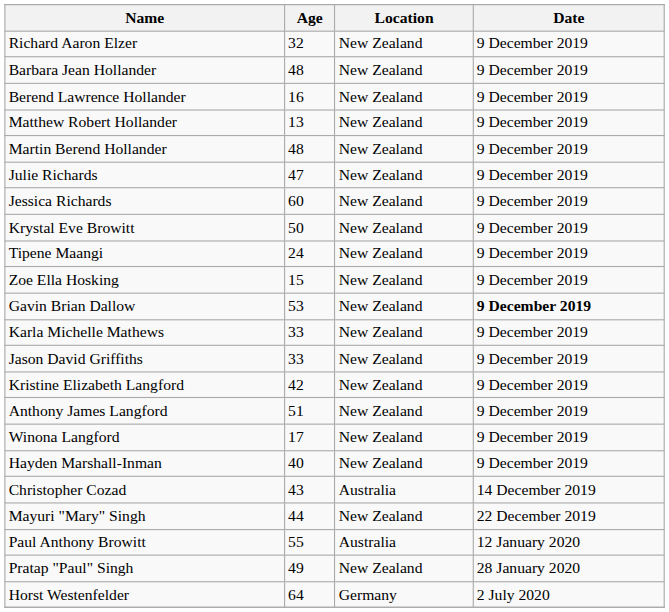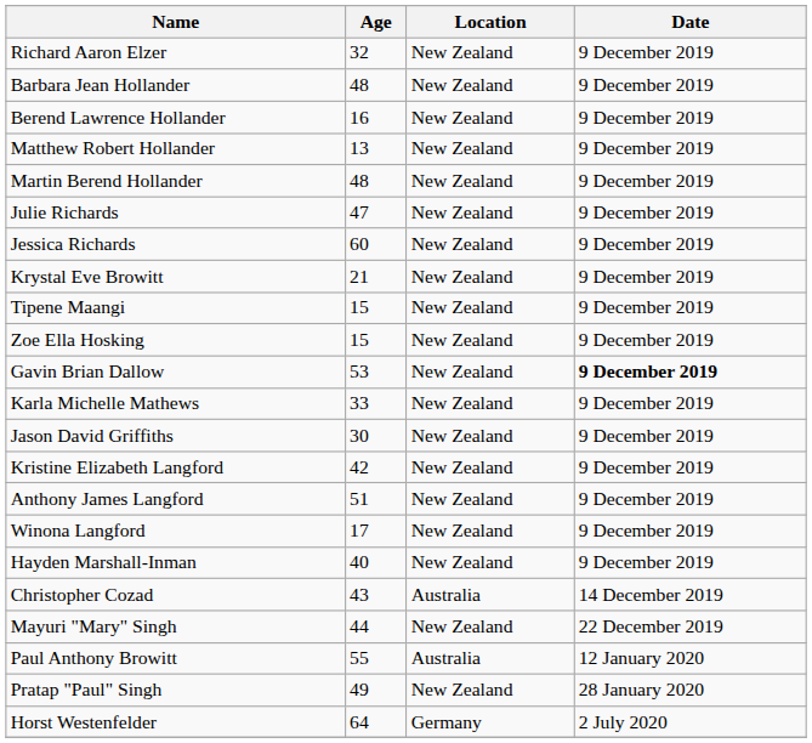 <table class="wikitable sortable floatright" style="font-size:88%; margin:0 0 1.5em 1.5em; width:30%">
 <tr bgcolor="#efefef">
 </tr>
 <tr bgcolor="#efefef">
 <th>Name</th>
 <th>Age</th>
 <th>Location</th>
 <th>Date</th>
 </tr>
 <tr>
 <td>Richard Aaron Elzer</td>
 <td>32</td>
 <td>New Zealand</td>
 <td>9 December 2019</td>
 </tr>
 <tr>
 <td>Barbara Jean Hollander</td>
 <td>48</td>
 <td>New Zealand</td>
 <td>9 December 2019</td>
 </tr>
 <tr>
 <td>Berend Lawrence Hollander</td>
 <td>16</td>
 <td>New Zealand</td>
 <td>9 December 2019</td>
 </tr>
 <tr>
 <td>Matthew Robert Hollander</td>
 <td>13</td>
 <td>New Zealand</td>
 <td>9 December 2019</td>
 </tr>
 <tr>
 <td>Martin Berend Hollander</td>
 <td>48</td>
 <td>New Zealand</td>
 <td>9 December 2019</td>
 </tr>
 <tr>
 <td>Julie Richards</td>
 <td>47</td>
 <td>New Zealand</td>
 <td>9 December 2019</td>
 </tr>
 <tr>
 <td>Jessica Richards</td>
 <td>60</td>
 <td>New Zealand</td>
 <td>9 December 2019</td>
 </tr>
 <tr>
 <td>Krystal Eve Browitt</td>
-<td>50</td>
+<td>21</td>
 <td>New Zealand</td>
 <td>9 December 2019</td>
 </tr>
 <tr>
 <td>Tipene Maangi</td>
-<td>24</td>
+<td>15</td>
 <td>New Zealand</td>
 <td>9 December 2019</td>
 </tr>
 <tr>
 <td>Zoe Ella Hosking</td>
 <td>15</td>
 <td>New Zealand</td>
 <td>9 December 2019</td>
 </tr>
 <tr>
 <td>Gavin Brian Dallow</td>
 <td>53</td>
 <td>New Zealand</td>
 <td><strong>9 December 2019</strong></td>
 </tr>
 <tr>
 <td>Karla Michelle Mathews</td>
 <td>33</td>
 <td>New Zealand</td>
 <td>9 December 2019</td>
 </tr>
 <tr>
 <td>Jason David Griffiths</td>
-<td>33</td>
+<td>30</td>
 <td>New Zealand</td>
 <td>9 December 2019</td>
 </tr>
 <tr>
 <td>Kristine Elizabeth Langford</td>
 <td>42</td>
 <td>New Zealand</td>
 <td>9 December 2019</td>
 </tr>
 <tr>
 <td>Anthony James Langford</td>
 <td>51</td>
 <td>New Zealand</td>
 <td>9 December 2019</td>
 </tr>
 <tr>
 <td>Winona Langford</td>
 <td>17</td>
 <td>New Zealand</td>
 <td>9 December 2019</td>
 </tr>
 <tr>
 <td>Hayden Marshall-Inman</td>
 <td>40</td>
 <td>New Zealand</td>
 <td>9 December 2019</td>
 </tr>
 <tr>
 <td>Christopher Cozad</td>
 <td>43</td>
 <td>Australia</td>
 <td>14 December 2019</td>
 </tr>
 <tr>
 <td>Mayuri "Mary" Singh</td>
 <td>44</td>
 <td>New Zealand</td>
 <td>22 December 2019</td>
 </tr>
 <tr>
 <td>Paul Anthony Browitt</td>
 <td>55</td>
 <td>Australia</td>
 <td>12 January 2020</td>
 </tr>
 <tr>
 <td>Pratap "Paul" Singh</td>
 <td>49</td>
 <td>New Zealand</td>
 <td>28 January 2020</td>
 </tr>
 <tr>
 <td>Horst Westenfelder</td>
 <td>64</td>
 <td>Germany</td>
 <td>2 July 2020</td>
 </tr>
 <tr>
 </tr>
 </table>
